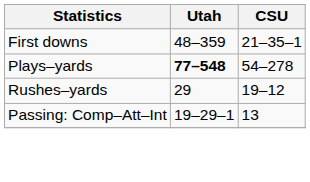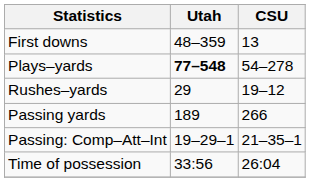 <table class="wikitable">
 <tr>
 <th>Statistics</th>
 <th>Utah</th>
 <th>CSU</th>
 </tr>
 <tr>
 <td>First downs</td>
 <td>48–359</td>
-<td>21–35–1</td>
+<td>13</td>
 </tr>
 <tr>
 <td>Plays–yards</td>
 <td><strong>77–548</strong></td>
 <td>54–278</td>
 </tr>
 <tr>
 <td>Rushes–yards</td>
 <td>29</td>
 <td>19–12</td>
 </tr>
 <tr>
+<td>Passing yards</td>
+<td>189</td>
+<td>266</td>
+</tr>
+<tr>
 <td>Passing: Comp–Att–Int</td>
 <td>19–29–1</td>
-<td>13</td>
+<td>21–35–1</td>
+</tr>
+<tr>
+<td>Time of possession</td>
+<td>33:56</td>
+<td>26:04</td>
 </tr>
 <tr>
 </tr>
 </table>
